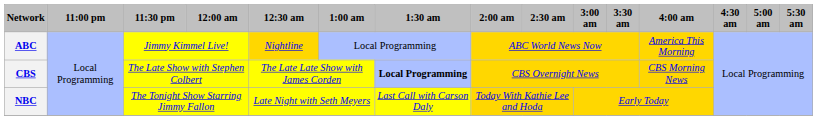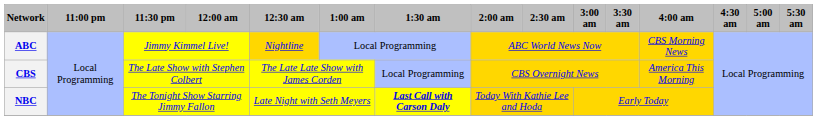 <table class="wikitable" style="width:100%;margin-right:0;text-align:center">
 <tr>
 <th colspan="1" style="background-color:#C0C0C0;text-align:center">Network</th>
 <th style="background-color:#C0C0C0;text-align:center">11:00 pm</th>
 <th style="background-color:#C0C0C0;text-align:center">11:30 pm</th>
 <th style="background-color:#C0C0C0;text-align:center">12:00 am</th>
 <th style="background-color:#C0C0C0;text-align:center">12:30 am</th>
 <th style="background-color:#C0C0C0;text-align:center">1:00 am</th>
 <th style="background-color:#C0C0C0;text-align:center">1:30 am</th>
 <th style="background-color:#C0C0C0;text-align:center">2:00 am</th>
 <th style="background-color:#C0C0C0;text-align:center">2:30 am</th>
 <th style="background-color:#C0C0C0;text-align:center">3:00 am</th>
 <th style="background-color:#C0C0C0;text-align:center">3:30 am</th>
 <th style="background-color:#C0C0C0;text-align:center">4:00 am</th>
 <th style="background-color:#C0C0C0;text-align:center">4:30 am</th>
 <th style="background-color:#C0C0C0;text-align:center">5:00 am</th>
 <th style="background-color:#C0C0C0;text-align:center">5:30 am</th>
 </tr>
 <tr>
 <th colspan="1"><a href='#'>ABC</a></th>
 <td colspan="1" rowspan="3" style="background:#abbfff">Local Programming</td>
 <td colspan="2" style="background:yellow"><em><a href='#'>Jimmy Kimmel Live!</a></em> </td>
 <td colspan="1" style="background:gold"><em><a href='#'>Nightline</a></em> </td>
 <td colspan="2" style="background:#abbfff">Local Programming</td>
 <td colspan="4" style="background:gold"><em><a href='#'>ABC World News Now</a></em></td>
-<td style="background:gold"><em><a href='#'>America This Morning</a></em></td>
+<td colspan="1" style="background:gold"><em><a href='#'>CBS Morning News</a></em></td>
 <td colspan="3" rowspan="3" style="background:#abbfff">Local Programming</td>
 </tr>
 <tr>
 <th colspan="1"><a href='#'>CBS</a></th>
 <td colspan="2" style="background:yellow"><em><a href='#'>The Late Show with Stephen Colbert</a></em> </td>
 <td colspan="2" style="background:yellow"><em><a href='#'>The Late Late Show with James Corden</a></em> </td>
-<td colspan="1" style="background:#abbfff"><strong>Local Programming</strong></td>
+<td colspan="1" style="background:#abbfff">Local Programming</td>
 <td colspan="4" style="background:gold"><em><a href='#'>CBS Overnight News</a></em></td>
-<td colspan="1" style="background:gold"><em><a href='#'>CBS Morning News</a></em></td>
+<td style="background:gold"><em><a href='#'>America This Morning</a></em></td>
 </tr>
 <tr>
 <th colspan="1"><a href='#'>NBC</a></th>
 <td colspan="2" style="background:yellow"><em><a href='#'>The Tonight Show Starring Jimmy Fallon</a></em> </td>
 <td colspan="2" style="background:yellow"><em><a href='#'>Late Night with Seth Meyers</a></em></td>
-<td colspan="1" style="background:yellow"><em><a href='#'>Last Call with Carson Daly</a></em></td>
+<td colspan="1" style="background:yellow"><strong><em><a href='#'>Last Call with Carson Daly</a></em></strong></td>
 <td colspan="2" style="background:gold"><em><a href='#'>Today With Kathie Lee and Hoda</a></em> </td>
 <td colspan="3" style="background:gold"><em><a href='#'>Early Today</a></em></td>
 </tr>
 <tr>
 </tr>
 </table>
